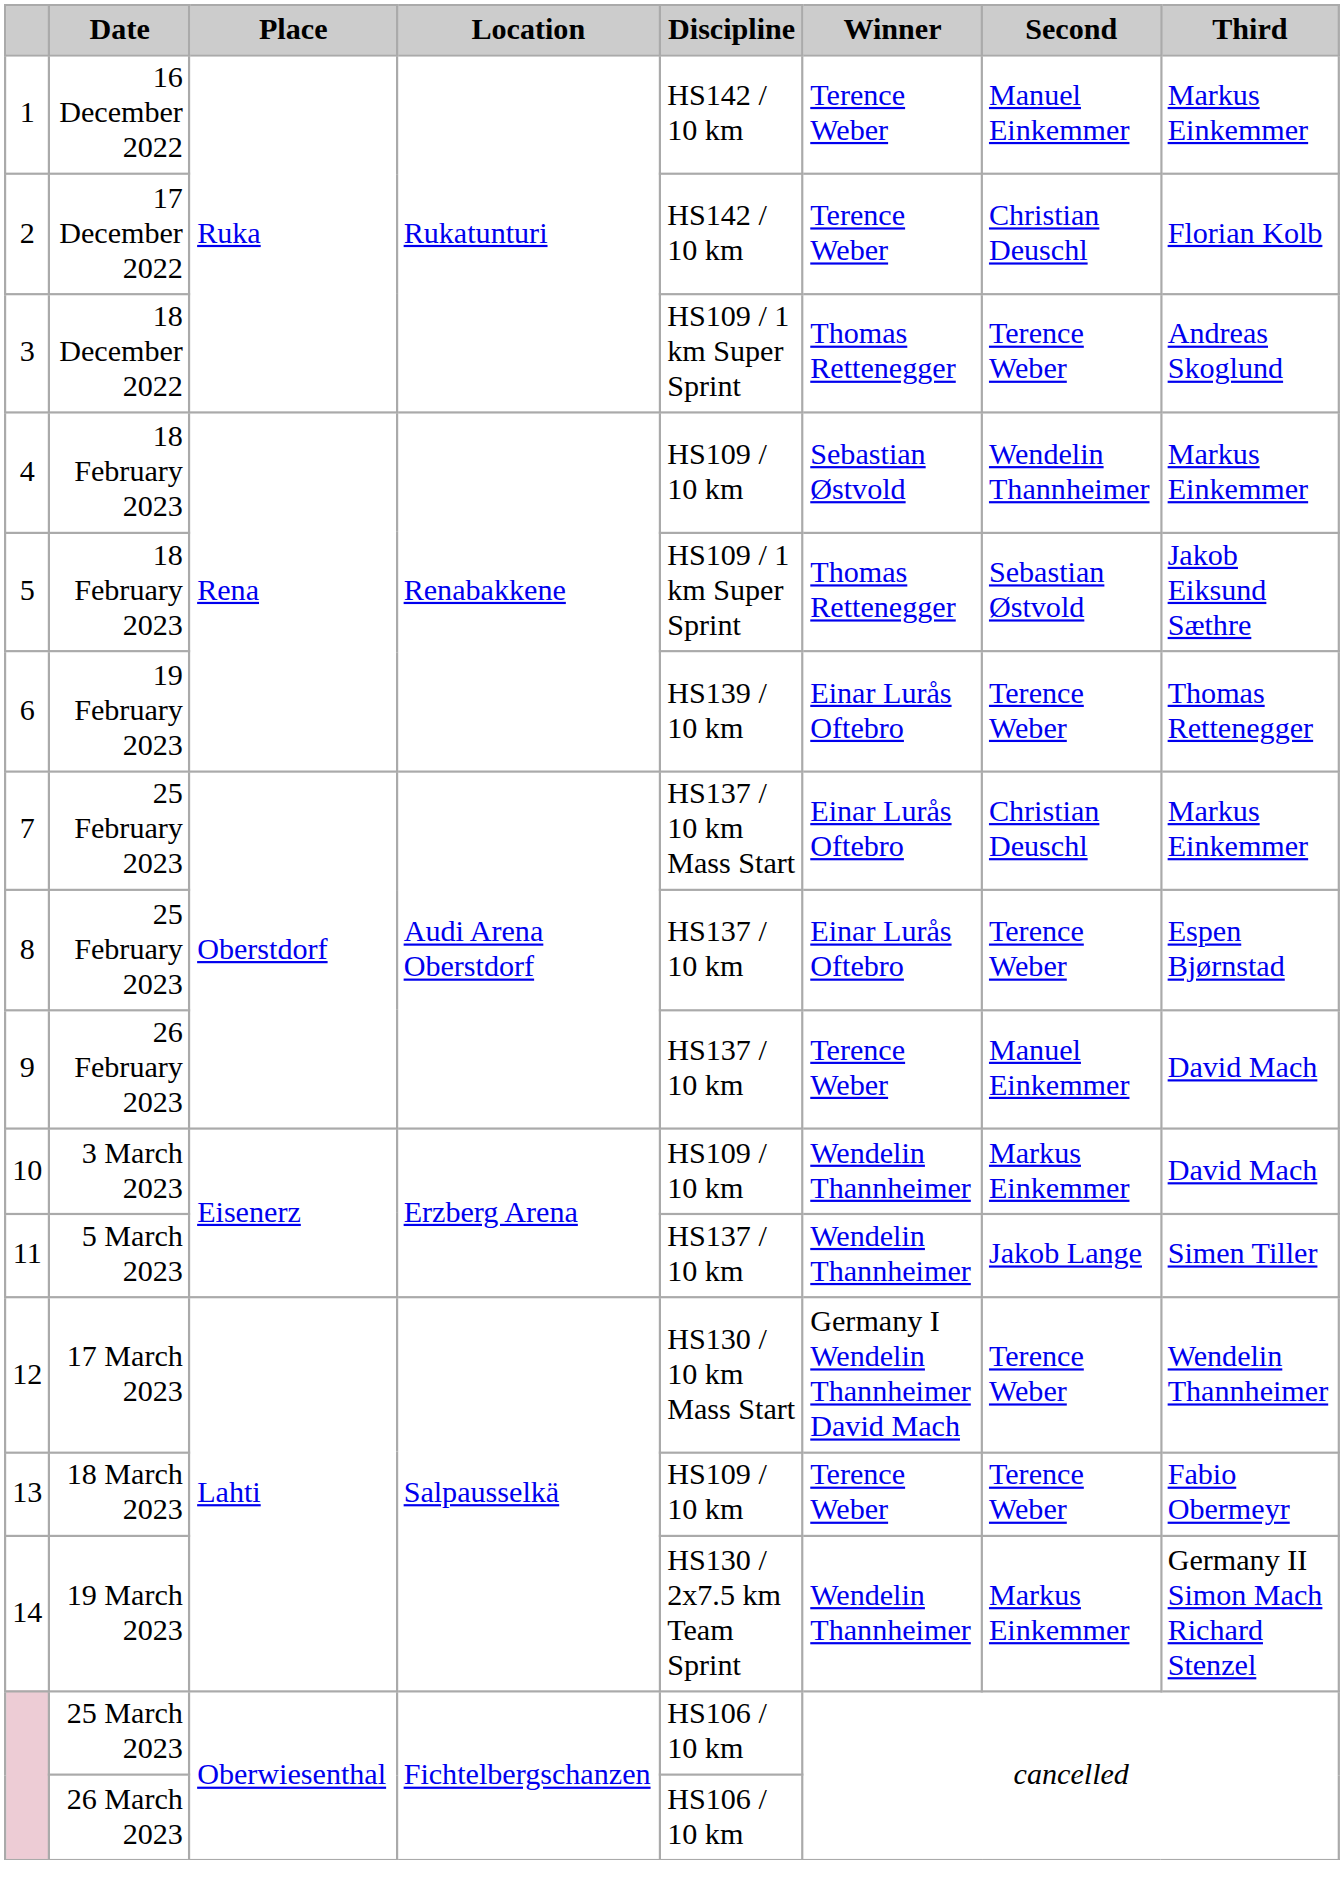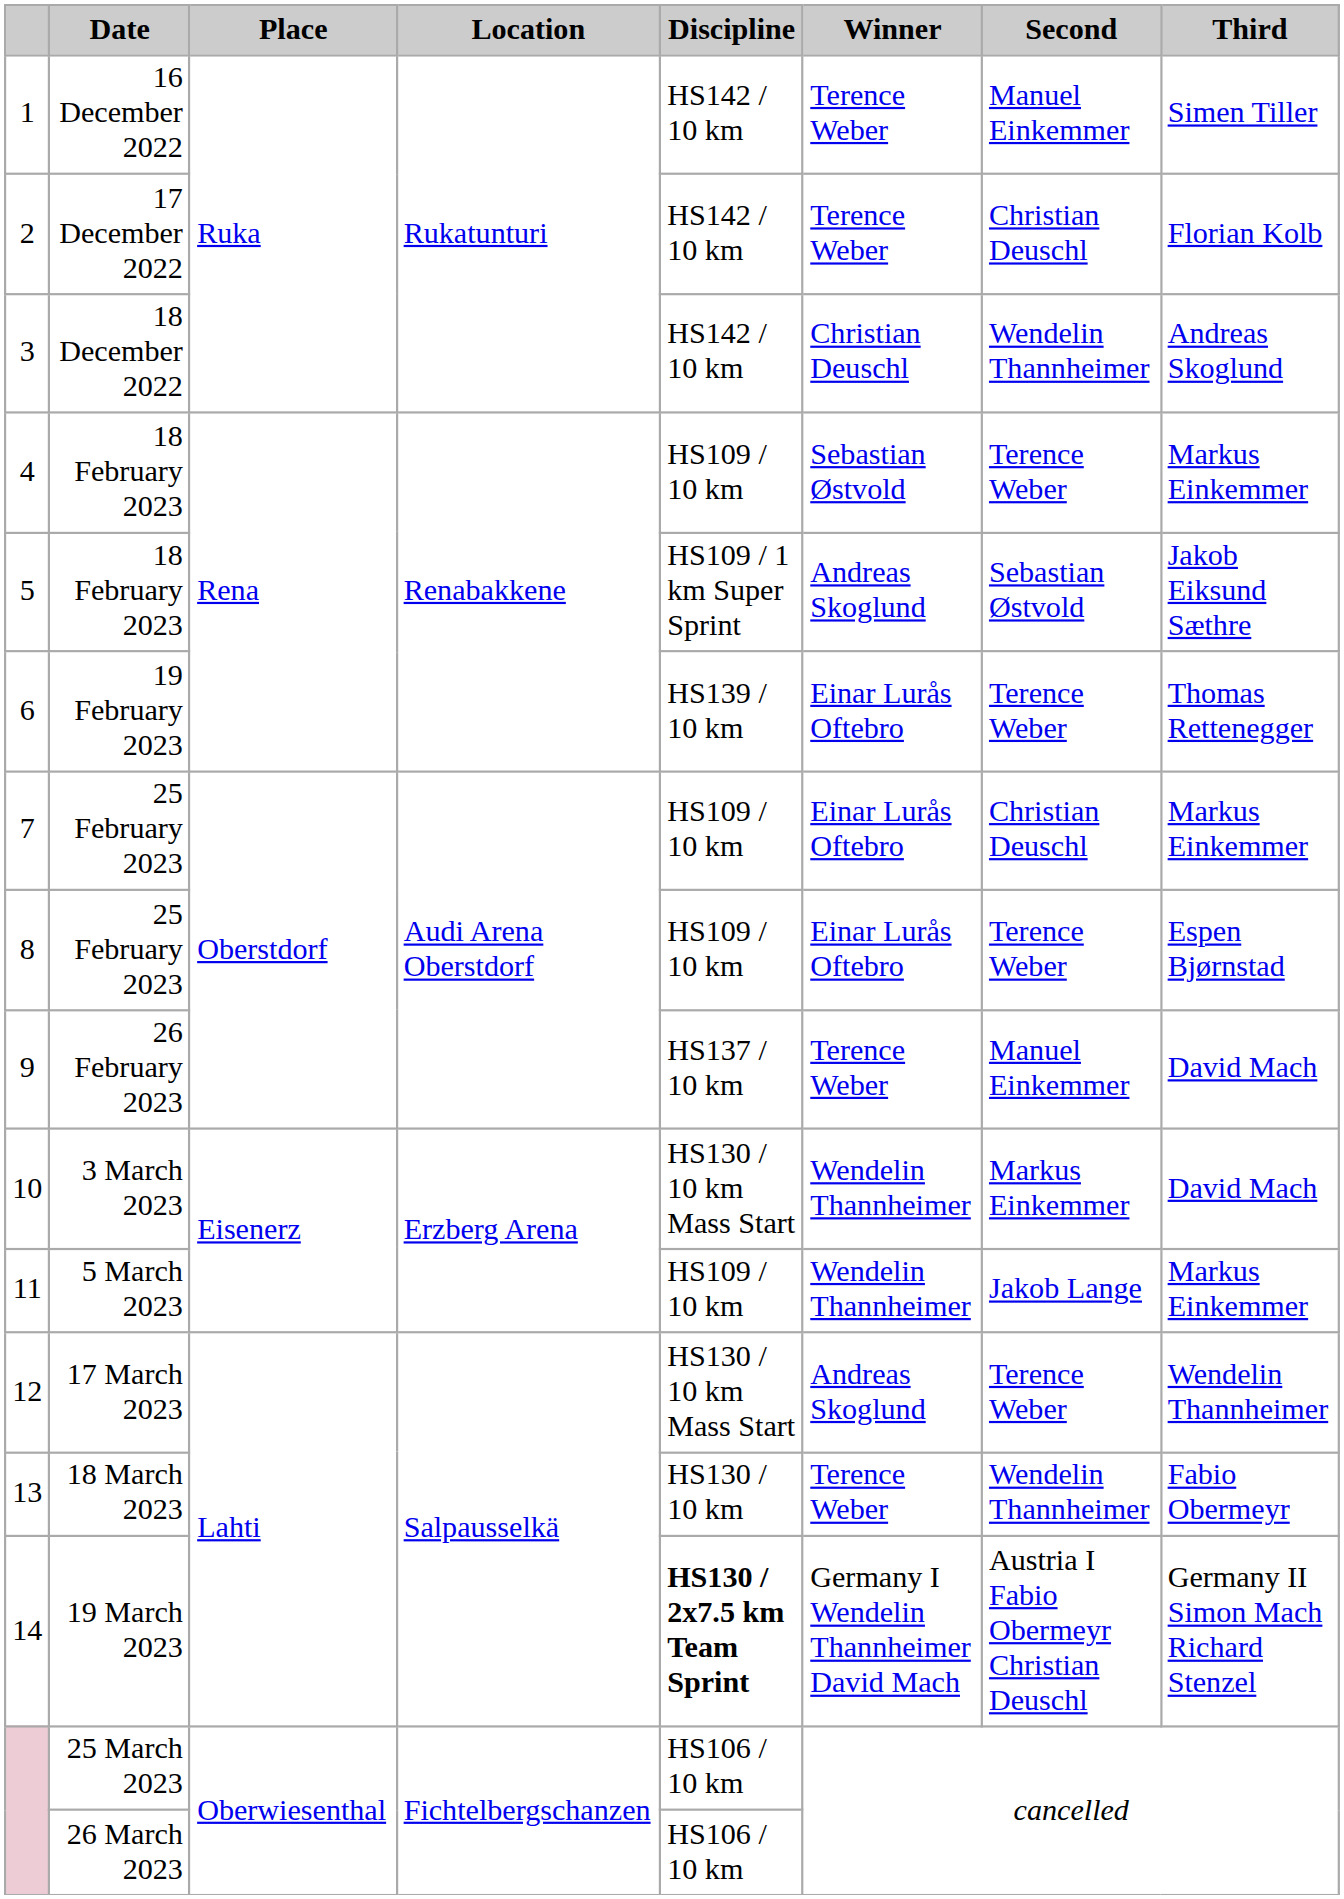 <table class="wikitable plainrowheaders" style="background:#fff; font-size:86%; line-height:16px; border:grey solid 1px; border-collapse:collapse;">
 <tr>
 <th scope="col" style="background:#ccc; width=20 px;"></th>
 <th scope="col" style="background:#ccc; width:130px;">Date</th>
 <th scope="col" style="background:#ccc; width:180px;">Place</th>
 <th scope="col" style="background:#ccc; width:180px;">Location</th>
 <th scope="col" style="background:#ccc; width:106px;">Discipline</th>
 <th scope="col" style="background:#ccc; width:185px;">Winner</th>
 <th scope="col" style="background:#ccc; width:185px;">Second</th>
 <th scope="col" style="background:#ccc; width:185px;">Third</th>
 </tr>
 <tr>
 <td align="center">1</td>
 <td align="right">16 December 2022</td>
 <td rowspan=3> <a href='#'>Ruka</a></td>
 <td rowspan=3><a href='#'>Rukatunturi</a></td>
 <td>HS142 / 10 km</td>
 <td> <a href='#'>Terence Weber</a></td>
 <td> <a href='#'>Manuel Einkemmer</a></td>
-<td> <a href='#'>Markus Einkemmer</a></td>
+<td> <a href='#'>Simen Tiller</a></td>
 </tr>
 <tr>
 <td align="center">2</td>
 <td align="right">17 December 2022</td>
 <td>HS142 / 10 km</td>
 <td> <a href='#'>Terence Weber</a></td>
 <td> <a href='#'>Christian Deuschl</a></td>
 <td> <a href='#'>Florian Kolb</a></td>
 </tr>
 <tr>
 <td align="center">3</td>
 <td align="right">18 December 2022</td>
-<td>HS109 / 1 km Super Sprint</td>
-<td> <a href='#'>Thomas Rettenegger</a></td>
-<td> <a href='#'>Terence Weber</a></td>
+<td>HS142 / 10 km</td>
+<td> <a href='#'>Christian Deuschl</a></td>
+<td> <a href='#'>Wendelin Thannheimer</a></td>
 <td> <a href='#'>Andreas Skoglund</a></td>
 </tr>
 <tr>
 <td align="center">4</td>
 <td align="right">18 February 2023</td>
 <td rowspan=3> <a href='#'>Rena</a></td>
 <td rowspan=3><a href='#'>Renabakkene</a></td>
 <td>HS109 / 10 km</td>
 <td> <a href='#'>Sebastian Østvold</a></td>
-<td> <a href='#'>Wendelin Thannheimer</a></td>
+<td> <a href='#'>Terence Weber</a></td>
 <td> <a href='#'>Markus Einkemmer</a></td>
 </tr>
 <tr>
 <td align="center">5</td>
 <td align="right">18 February 2023</td>
 <td>HS109 / 1 km Super Sprint</td>
-<td> <a href='#'>Thomas Rettenegger</a></td>
+<td> <a href='#'>Andreas Skoglund</a></td>
 <td> <a href='#'>Sebastian Østvold</a></td>
 <td> <a href='#'>Jakob Eiksund Sæthre</a></td>
 </tr>
 <tr>
 <td align="center">6</td>
 <td align="right">19 February 2023</td>
 <td>HS139 / 10 km</td>
 <td> <a href='#'>Einar Lurås Oftebro</a></td>
 <td> <a href='#'>Terence Weber</a></td>
 <td> <a href='#'>Thomas Rettenegger</a></td>
 </tr>
 <tr>
 <td align="center">7</td>
 <td align="right">25 February 2023</td>
 <td rowspan=3> <a href='#'>Oberstdorf</a></td>
 <td rowspan=3><a href='#'>Audi Arena Oberstdorf</a></td>
-<td>HS137 / 10 km Mass Start</td>
+<td>HS109 / 10 km</td>
 <td> <a href='#'>Einar Lurås Oftebro</a></td>
 <td> <a href='#'>Christian Deuschl</a></td>
 <td> <a href='#'>Markus Einkemmer</a></td>
 </tr>
 <tr>
 <td align="center">8</td>
 <td align="right">25 February 2023</td>
-<td>HS137 / 10 km</td>
+<td>HS109 / 10 km</td>
 <td> <a href='#'>Einar Lurås Oftebro</a></td>
 <td> <a href='#'>Terence Weber</a></td>
 <td> <a href='#'>Espen Bjørnstad</a></td>
 </tr>
 <tr>
 <td align="center">9</td>
 <td align="right">26 February 2023</td>
 <td>HS137 / 10 km</td>
 <td> <a href='#'>Terence Weber</a></td>
 <td> <a href='#'>Manuel Einkemmer</a></td>
 <td> <a href='#'>David Mach</a></td>
 </tr>
 <tr>
 <td align="center">10</td>
 <td align="right">3 March 2023</td>
 <td rowspan=2> <a href='#'>Eisenerz</a></td>
 <td rowspan=2><a href='#'>Erzberg Arena</a></td>
-<td>HS109 / 10 km</td>
+<td>HS130 / 10 km Mass Start</td>
 <td> <a href='#'>Wendelin Thannheimer</a></td>
 <td> <a href='#'>Markus Einkemmer</a></td>
 <td> <a href='#'>David Mach</a></td>
 </tr>
 <tr>
 <td align="center">11</td>
 <td align="right">5 March 2023</td>
-<td>HS137 / 10 km</td>
+<td>HS109 / 10 km</td>
 <td> <a href='#'>Wendelin Thannheimer</a></td>
 <td> <a href='#'>Jakob Lange</a></td>
-<td> <a href='#'>Simen Tiller</a></td>
+<td> <a href='#'>Markus Einkemmer</a></td>
 </tr>
 <tr>
 <td align="center">12</td>
 <td align="right">17 March 2023</td>
 <td rowspan=3> <a href='#'>Lahti</a></td>
 <td rowspan=3><a href='#'>Salpausselkä</a></td>
 <td>HS130 / 10 km Mass Start</td>
-<td> Germany I <br> <a href='#'>Wendelin Thannheimer</a> <br> <a href='#'>David Mach</a></td>
+<td> <a href='#'>Andreas Skoglund</a></td>
 <td> <a href='#'>Terence Weber</a></td>
 <td> <a href='#'>Wendelin Thannheimer</a></td>
 </tr>
 <tr>
 <td align="center">13</td>
 <td align="right">18 March 2023</td>
-<td>HS109 / 10 km</td>
+<td>HS130 / 10 km</td>
 <td> <a href='#'>Terence Weber</a></td>
-<td> <a href='#'>Terence Weber</a></td>
+<td> <a href='#'>Wendelin Thannheimer</a></td>
 <td> <a href='#'>Fabio Obermeyr</a></td>
 </tr>
 <tr>
 <td align="center">14</td>
 <td align="right">19 March 2023</td>
-<td>HS130 / 2x7.5 km Team Sprint</td>
-<td> <a href='#'>Wendelin Thannheimer</a></td>
-<td> <a href='#'>Markus Einkemmer</a></td>
+<td><strong>HS130 / 2x7.5 km Team Sprint</strong></td>
+<td> Germany I <br> <a href='#'>Wendelin Thannheimer</a> <br> <a href='#'>David Mach</a></td>
+<td> Austria I <br> <a href='#'>Fabio Obermeyr</a> <br> <a href='#'>Christian Deuschl</a></td>
 <td> Germany II <br> <a href='#'>Simon Mach</a> <br> <a href='#'>Richard Stenzel</a></td>
 </tr>
 <tr>
 <td rowspan=2 bgcolor="EDCCD5"></td>
 <td align="right">25 March 2023</td>
 <td rowspan=2> <a href='#'>Oberwiesenthal</a></td>
 <td rowspan=2><a href='#'>Fichtelbergschanzen</a></td>
 <td>HS106 / 10 km</td>
 <td rowspan=2 colspan=3 align=center><em>cancelled</em></td>
 </tr>
 <tr>
 <td align="right">26 March 2023</td>
 <td>HS106 / 10 km</td>
 </tr>
 </table>
